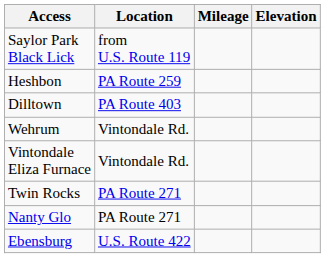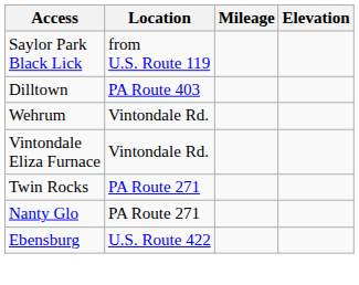 <table class="wikitable" border="1">
 <tr>
 <th>Access</th>
 <th>Location</th>
 <th>Mileage</th>
 <th>Elevation</th>
 </tr>
 <tr>
 <td>Saylor Park<br> <a href='#'>Black Lick</a></td>
 <td> from <br><a href='#'>U.S. Route 119</a></td>
-<td></td>
-<td></td>
-</tr>
-<tr>
-<td>Heshbon</td>
-<td><a href='#'>PA Route 259</a></td>
 <td></td>
 <td></td>
 </tr>
 <tr>
 <td>Dilltown</td>
 <td><a href='#'>PA Route 403</a></td>
 <td></td>
 <td></td>
 </tr>
 <tr>
 <td>Wehrum</td>
 <td>Vintondale Rd.</td>
 <td></td>
 <td></td>
 </tr>
 <tr>
 <td>Vintondale<br>Eliza Furnace</td>
 <td>Vintondale Rd.</td>
 <td></td>
 <td></td>
 </tr>
 <tr>
 <td>Twin Rocks</td>
 <td><a href='#'>PA Route 271</a></td>
 <td></td>
 <td></td>
 </tr>
 <tr>
 <td><a href='#'>Nanty Glo</a></td>
 <td>PA Route 271</td>
 <td></td>
 <td></td>
 </tr>
 <tr>
 <td><a href='#'>Ebensburg</a></td>
 <td><a href='#'>U.S. Route 422</a></td>
 <td></td>
 <td></td>
 </tr>
 </table>
